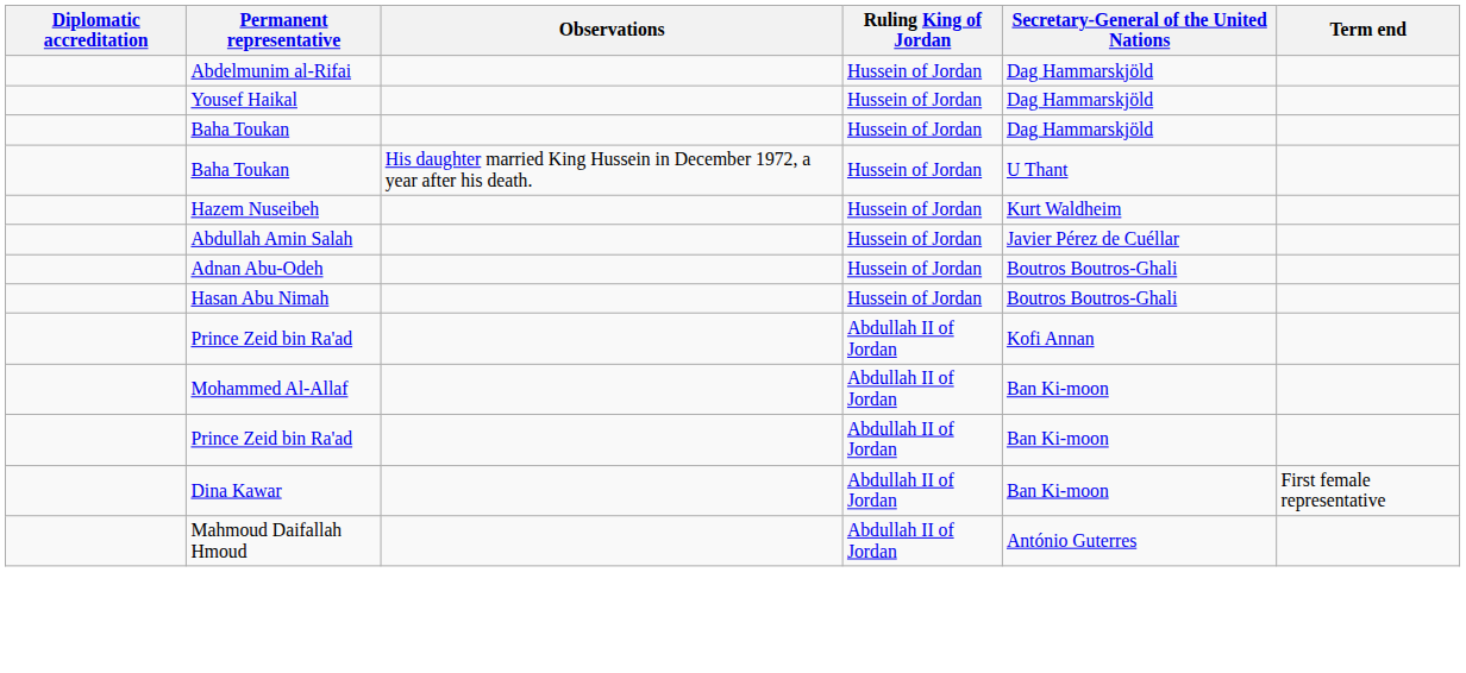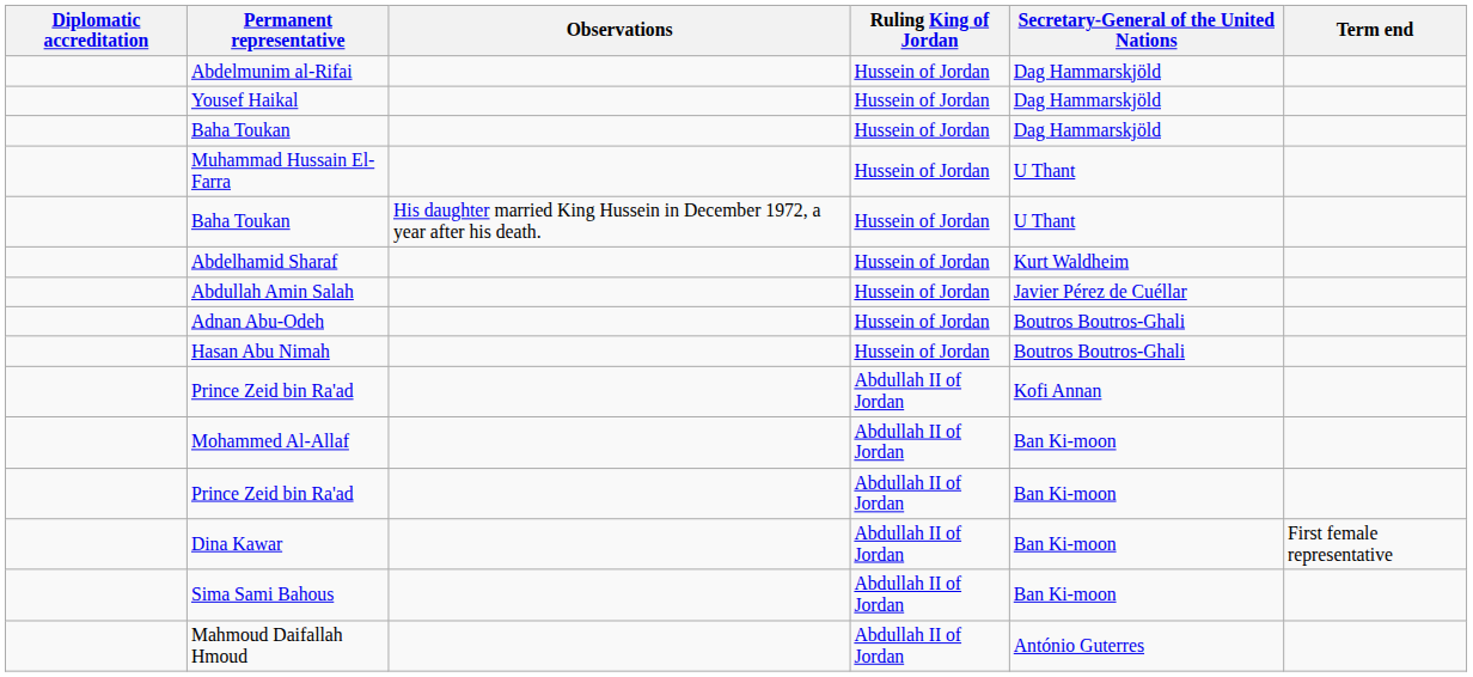 <table class="wikitable sortable">
 <tr>
 <th><a href='#'>Diplomatic accreditation</a></th>
 <th><a href='#'>Permanent representative</a></th>
 <th>Observations</th>
 <th>Ruling <a href='#'>King of Jordan</a></th>
 <th><a href='#'>Secretary-General of the United Nations</a></th>
 <th>Term end</th>
 </tr>
 <tr>
 <td></td>
 <td><a href='#'>Abdelmunim al-Rifai</a></td>
 <td></td>
 <td><a href='#'>Hussein of Jordan</a></td>
 <td><a href='#'>Dag Hammarskjöld</a></td>
 <td></td>
 </tr>
 <tr>
 <td></td>
 <td><a href='#'>Yousef Haikal</a></td>
 <td></td>
 <td><a href='#'>Hussein of Jordan</a></td>
 <td><a href='#'>Dag Hammarskjöld</a></td>
 <td></td>
 </tr>
 <tr>
 <td></td>
 <td><a href='#'>Baha Toukan</a></td>
 <td></td>
 <td><a href='#'>Hussein of Jordan</a></td>
 <td><a href='#'>Dag Hammarskjöld</a></td>
 <td></td>
 </tr>
 <tr>
 <td></td>
+<td><a href='#'>Muhammad Hussain El-Farra</a></td>
+<td></td>
+<td><a href='#'>Hussein of Jordan</a></td>
+<td><a href='#'>U Thant</a></td>
+<td></td>
+</tr>
+<tr>
+<td></td>
 <td><a href='#'>Baha Toukan</a></td>
 <td><a href='#'>His daughter</a> married King Hussein in December 1972, a year after his death.</td>
 <td><a href='#'>Hussein of Jordan</a></td>
 <td><a href='#'>U Thant</a></td>
 <td></td>
 </tr>
 <tr>
 <td></td>
-<td><a href='#'>Hazem Nuseibeh</a></td>
+<td><a href='#'>Abdelhamid Sharaf</a></td>
 <td></td>
 <td><a href='#'>Hussein of Jordan</a></td>
 <td><a href='#'>Kurt Waldheim</a></td>
 <td></td>
 </tr>
 <tr>
 <td></td>
 <td><a href='#'>Abdullah Amin Salah</a></td>
 <td></td>
 <td><a href='#'>Hussein of Jordan</a></td>
 <td><a href='#'>Javier Pérez de Cuéllar</a></td>
 <td></td>
 </tr>
 <tr>
 <td></td>
 <td><a href='#'>Adnan Abu-Odeh</a></td>
 <td></td>
 <td><a href='#'>Hussein of Jordan</a></td>
 <td><a href='#'>Boutros Boutros-Ghali</a></td>
 <td></td>
 </tr>
 <tr>
 <td></td>
 <td><a href='#'>Hasan Abu Nimah</a></td>
 <td></td>
 <td><a href='#'>Hussein of Jordan</a></td>
 <td><a href='#'>Boutros Boutros-Ghali</a></td>
 <td></td>
 </tr>
 <tr>
 <td></td>
 <td><a href='#'>Prince Zeid bin Ra'ad</a></td>
 <td></td>
 <td><a href='#'>Abdullah II of Jordan</a></td>
 <td><a href='#'>Kofi Annan</a></td>
 <td></td>
 </tr>
 <tr>
 <td></td>
 <td><a href='#'>Mohammed Al-Allaf</a></td>
 <td></td>
 <td><a href='#'>Abdullah II of Jordan</a></td>
 <td><a href='#'>Ban Ki-moon</a></td>
 <td></td>
 </tr>
 <tr>
 <td></td>
 <td><a href='#'>Prince Zeid bin Ra'ad</a></td>
 <td></td>
 <td><a href='#'>Abdullah II of Jordan</a></td>
 <td><a href='#'>Ban Ki-moon</a></td>
 <td></td>
 </tr>
 <tr>
 <td></td>
 <td><a href='#'>Dina Kawar</a></td>
 <td></td>
 <td><a href='#'>Abdullah II of Jordan</a></td>
 <td><a href='#'>Ban Ki-moon</a></td>
 <td>First female representative</td>
 </tr>
 <tr>
 <td></td>
+<td><a href='#'>Sima Sami Bahous</a></td>
+<td></td>
+<td><a href='#'>Abdullah II of Jordan</a></td>
+<td><a href='#'>Ban Ki-moon</a></td>
+<td></td>
+</tr>
+<tr>
+<td></td>
 <td>Mahmoud Daifallah Hmoud</td>
 <td></td>
 <td><a href='#'>Abdullah II of Jordan</a></td>
 <td><a href='#'>António Guterres</a></td>
 </tr>
 </table>
